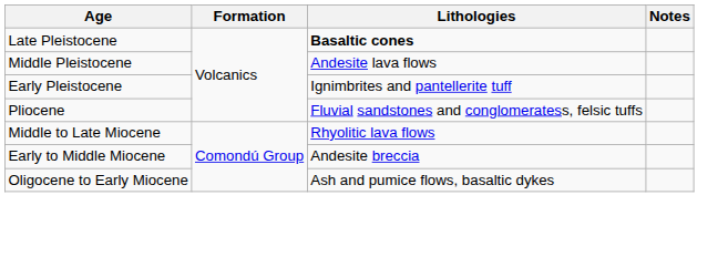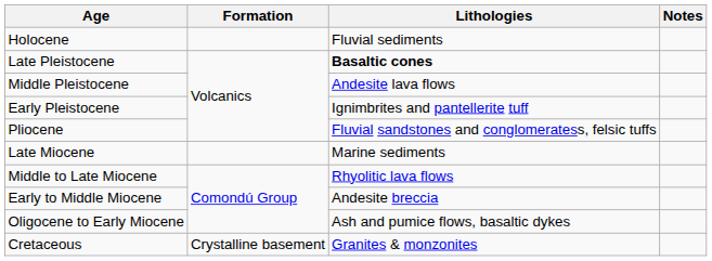 <table class="wikitable sortable mw-collapsible">
 <tr>
 <th>Age</th>
 <th>Formation</th>
 <th>Lithologies</th>
 <th>Notes</th>
+</tr>
+<tr>
+<td>Holocene</td>
+<td></td>
+<td>Fluvial sediments</td>
+<td></td>
 </tr>
 <tr>
 <td>Late Pleistocene</td>
 <td rowspan=4>Volcanics</td>
 <td><strong>Basaltic cones</strong></td>
 <td></td>
 </tr>
 <tr>
 <td>Middle Pleistocene</td>
 <td><a href='#'>Andesite</a> lava flows</td>
 <td></td>
 </tr>
 <tr>
 <td>Early Pleistocene</td>
 <td>Ignimbrites and <a href='#'>pantellerite</a> <a href='#'>tuff</a></td>
 <td></td>
 </tr>
 <tr>
 <td>Pliocene</td>
 <td><a href='#'>Fluvial</a> <a href='#'>sandstones</a> and <a href='#'>conglomerates</a>s, felsic tuffs</td>
 <td></td>
 </tr>
 <tr>
+<td>Late Miocene</td>
+<td></td>
+<td>Marine sediments</td>
+<td></td>
+</tr>
+<tr>
 <td>Middle to Late Miocene</td>
 <td rowspan=3><a href='#'>Comondú Group</a></td>
 <td><a href='#'>Rhyolitic lava flows</a></td>
 <td></td>
 </tr>
 <tr>
 <td>Early to Middle Miocene</td>
 <td>Andesite <a href='#'>breccia</a></td>
 <td></td>
 </tr>
 <tr>
 <td>Oligocene to Early Miocene</td>
 <td>Ash and pumice flows, basaltic dykes</td>
 <td></td>
 </tr>
+<tr>
+<td>Cretaceous</td>
+<td>Crystalline basement</td>
+<td><a href='#'>Granites</a> & <a href='#'>monzonites</a></td>
+<td></td>
+</tr>
 </table>
